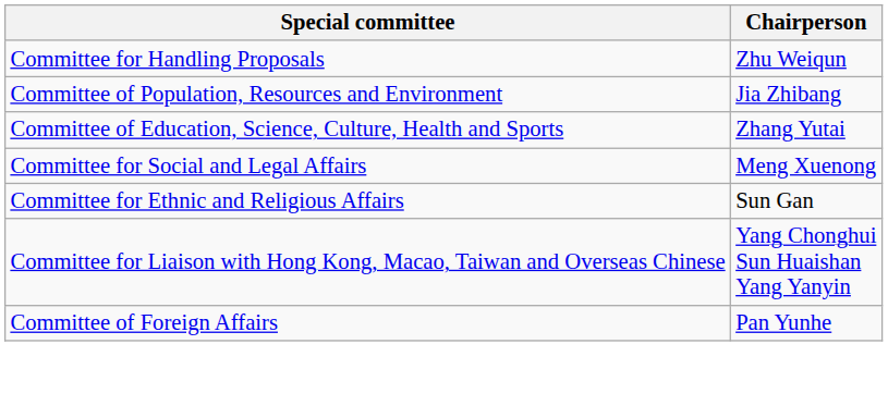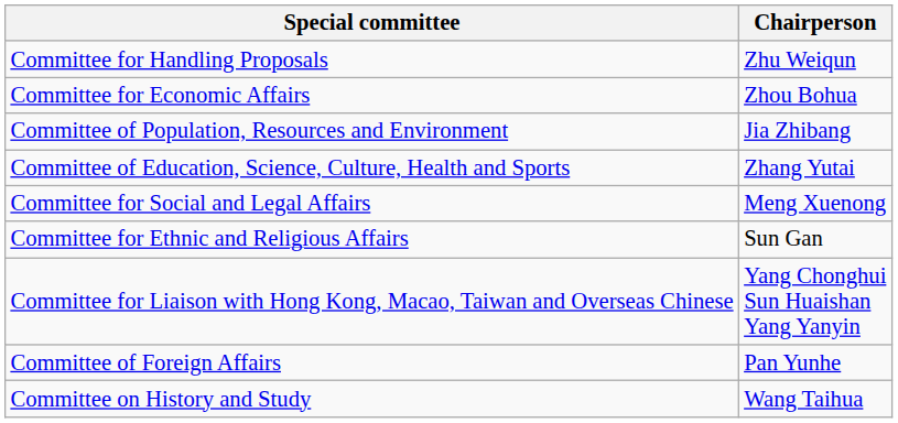 <table class="wikitable">
 <tr>
 <th>Special committee</th>
 <th>Chairperson</th>
 </tr>
 <tr>
 <td><a href='#'>Committee for Handling Proposals</a></td>
 <td><a href='#'>Zhu Weiqun</a></td>
+</tr>
+<tr>
+<td><a href='#'>Committee for Economic Affairs</a></td>
+<td><a href='#'>Zhou Bohua</a></td>
 </tr>
 <tr>
 <td><a href='#'>Committee of Population, Resources and Environment</a></td>
 <td><a href='#'>Jia Zhibang</a></td>
 </tr>
 <tr>
 <td><a href='#'>Committee of Education, Science, Culture, Health and Sports</a></td>
 <td><a href='#'>Zhang Yutai</a></td>
 </tr>
 <tr>
 <td><a href='#'>Committee for Social and Legal Affairs</a></td>
 <td><a href='#'>Meng Xuenong</a></td>
 </tr>
 <tr>
 <td><a href='#'>Committee for Ethnic and Religious Affairs</a></td>
 <td>Sun Gan</td>
 </tr>
 <tr>
 <td><a href='#'>Committee for Liaison with Hong Kong, Macao, Taiwan and Overseas Chinese</a></td>
 <td><a href='#'>Yang Chonghui</a><br><a href='#'>Sun Huaishan</a><br><a href='#'>Yang Yanyin</a></td>
 </tr>
 <tr>
 <td><a href='#'>Committee of Foreign Affairs</a></td>
 <td><a href='#'>Pan Yunhe</a></td>
 </tr>
+<tr>
+<td><a href='#'>Committee on History and Study</a></td>
+<td><a href='#'>Wang Taihua</a></td>
+</tr>
 </table>
